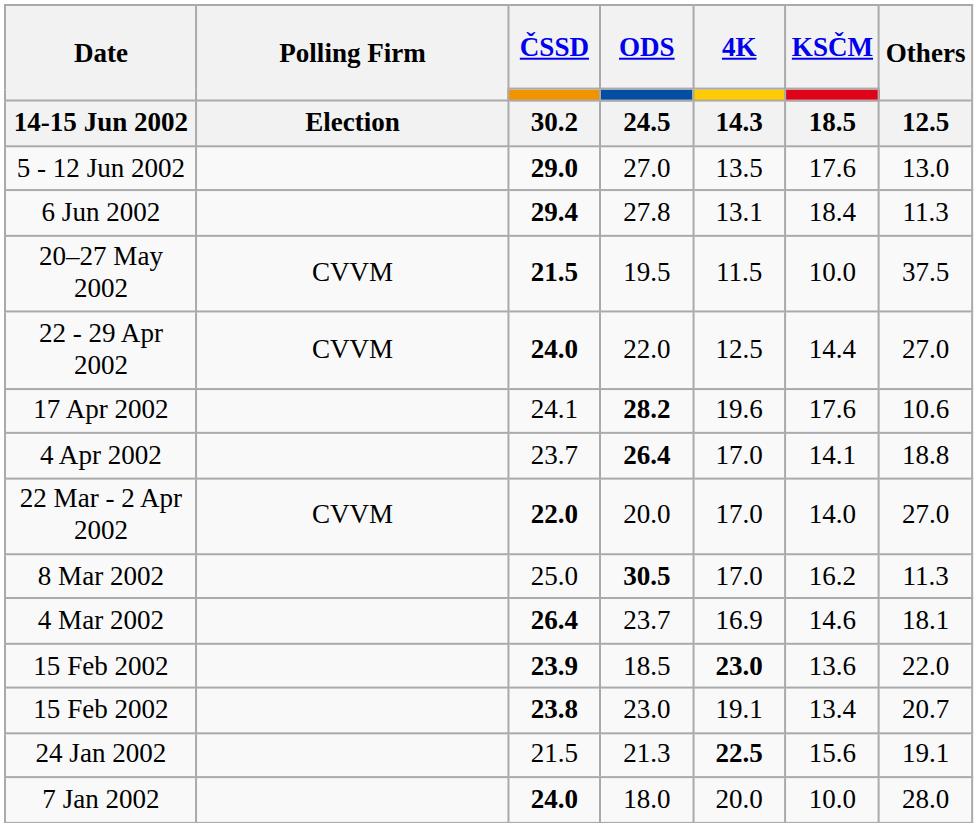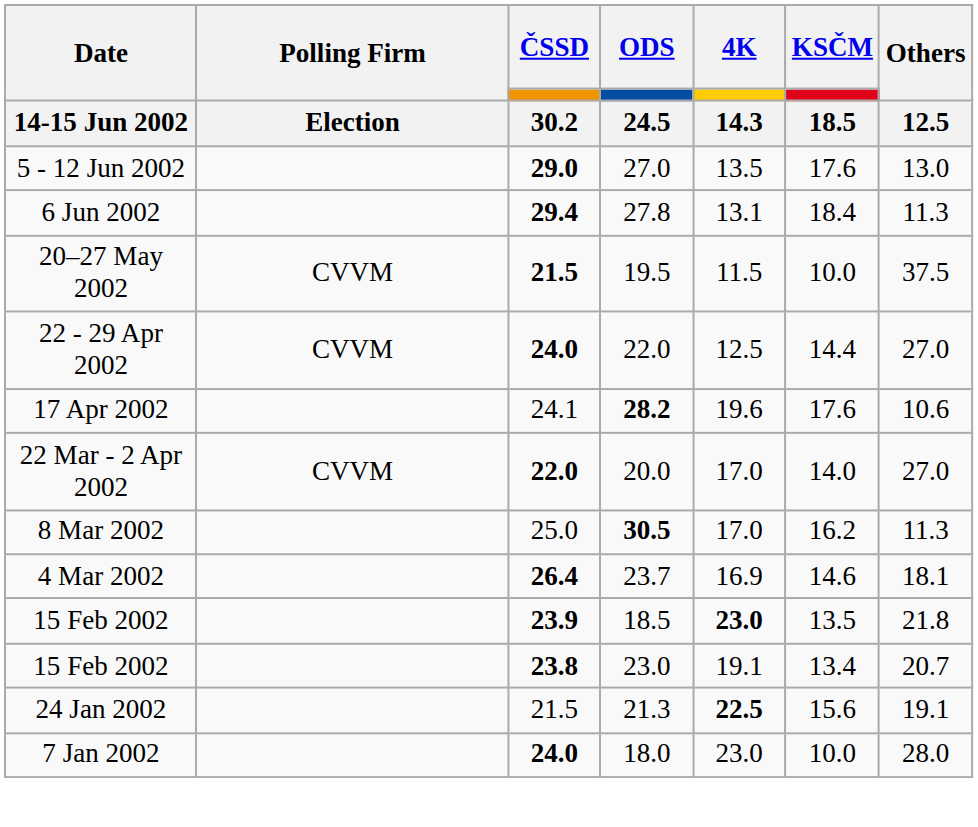 <table class="wikitable" style="text-align:center; font-size:85%; line-height:16px;">
 <tr style="height:42px;">
 <th style="width:90px;" rowspan="2">Date</th>
 <th style="width:150px;" rowspan="2">Polling Firm</th>
 <th><a href='#'><span>ČSSD</span></a></th>
 <th><a href='#'><span>ODS</span></a></th>
 <th><a href='#'><span>4K</span></a></th>
 <th><a href='#'><span>KSČM</span></a></th>
 <th style="width:40px;" rowspan="2">Others</th>
 </tr>
 <tr>
 <th style="color:inherit;background:#F29400; width:40px;"></th>
 <th style="color:inherit;background:#034EA2; width:40px;"></th>
 <th style="color:inherit;background:#FFCB03; width:40px;"></th>
 <th style="color:inherit;background:#E00219; width:40px;"></th>
 </tr>
 <tr>
 <th>14-15 Jun 2002</th>
 <th>Election</th>
 <th><strong>30.2</strong></th>
 <th>24.5</th>
 <th>14.3</th>
 <th>18.5</th>
 <th>12.5</th>
 </tr>
 <tr>
 <td>5 - 12 Jun 2002</td>
 <td></td>
 <td><strong>29.0</strong></td>
 <td>27.0</td>
 <td>13.5</td>
 <td>17.6</td>
 <td>13.0</td>
 </tr>
 <tr>
 <td>6 Jun 2002</td>
 <td></td>
 <td><strong>29.4</strong></td>
 <td>27.8</td>
 <td>13.1</td>
 <td>18.4</td>
 <td>11.3</td>
 </tr>
 <tr>
 <td>20–27 May 2002</td>
 <td>CVVM</td>
 <td><strong>21.5</strong></td>
 <td>19.5</td>
 <td>11.5</td>
 <td>10.0</td>
 <td>37.5</td>
 </tr>
 <tr>
 <td>22 - 29 Apr 2002</td>
 <td>CVVM</td>
 <td><strong>24.0</strong></td>
 <td>22.0</td>
 <td>12.5</td>
 <td>14.4</td>
 <td>27.0</td>
 </tr>
 <tr>
 <td>17 Apr 2002</td>
 <td></td>
 <td>24.1</td>
 <td><strong>28.2</strong></td>
 <td>19.6</td>
 <td>17.6</td>
 <td>10.6</td>
 </tr>
 <tr>
-<td>4 Apr 2002</td>
-<td></td>
-<td>23.7</td>
-<td><strong>26.4</strong></td>
-<td>17.0</td>
-<td>14.1</td>
-<td>18.8</td>
-</tr>
-<tr>
 <td>22 Mar - 2 Apr 2002</td>
 <td>CVVM</td>
 <td><strong>22.0</strong></td>
 <td>20.0</td>
 <td>17.0</td>
 <td>14.0</td>
 <td>27.0</td>
 </tr>
 <tr>
 <td>8 Mar 2002</td>
 <td></td>
 <td>25.0</td>
 <td><strong>30.5</strong></td>
 <td>17.0</td>
 <td>16.2</td>
 <td>11.3</td>
 </tr>
 <tr>
 <td>4 Mar 2002</td>
 <td></td>
 <td><strong>26.4</strong></td>
 <td>23.7</td>
 <td>16.9</td>
 <td>14.6</td>
 <td>18.1</td>
 </tr>
 <tr>
 <td>15 Feb 2002</td>
 <td></td>
 <td><strong>23.9</strong></td>
 <td>18.5</td>
 <td><strong>23.0</strong></td>
-<td>13.6</td>
-<td>22.0</td>
+<td>13.5</td>
+<td>21.8</td>
 </tr>
 <tr>
 <td>15 Feb 2002</td>
 <td></td>
 <td><strong>23.8</strong></td>
 <td>23.0</td>
 <td>19.1</td>
 <td>13.4</td>
 <td>20.7</td>
 </tr>
 <tr>
 <td>24 Jan 2002</td>
 <td></td>
 <td>21.5</td>
 <td>21.3</td>
 <td><strong>22.5</strong></td>
 <td>15.6</td>
 <td>19.1</td>
 </tr>
 <tr>
 <td>7 Jan 2002</td>
 <td></td>
 <td><strong>24.0</strong></td>
 <td>18.0</td>
-<td>20.0</td>
+<td>23.0</td>
 <td>10.0</td>
 <td>28.0</td>
 </tr>
 </table>
